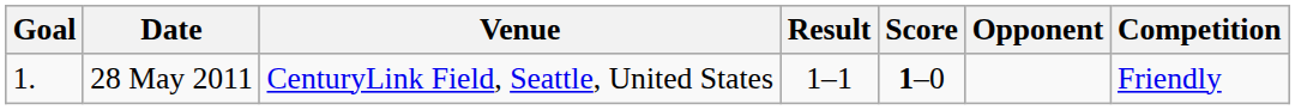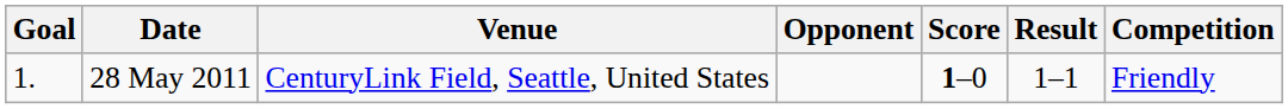 <table class="wikitable plainrowheaders sortable">
 <tr>
 <th>Goal</th>
 <th>Date</th>
 <th>Venue</th>
+<th>Opponent</th>
+<th>Score</th>
 <th>Result</th>
-<th>Score</th>
-<th>Opponent</th>
 <th>Competition</th>
 </tr>
 <tr>
 <td>1.</td>
 <td>28 May 2011</td>
 <td><a href='#'>CenturyLink Field</a>, <a href='#'>Seattle</a>, United States</td>
+<td></td>
+<td align=center><strong>1</strong>–0</td>
 <td align=center>1–1</td>
-<td align=center><strong>1</strong>–0</td>
-<td></td>
 <td><a href='#'>Friendly</a></td>
 </tr>
 </table>
